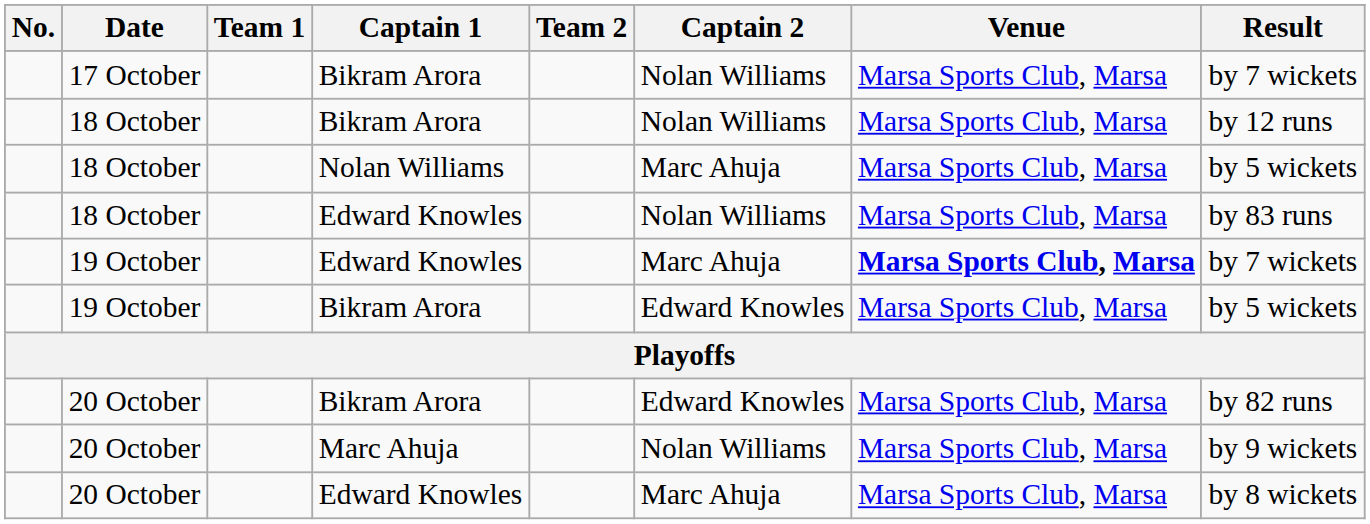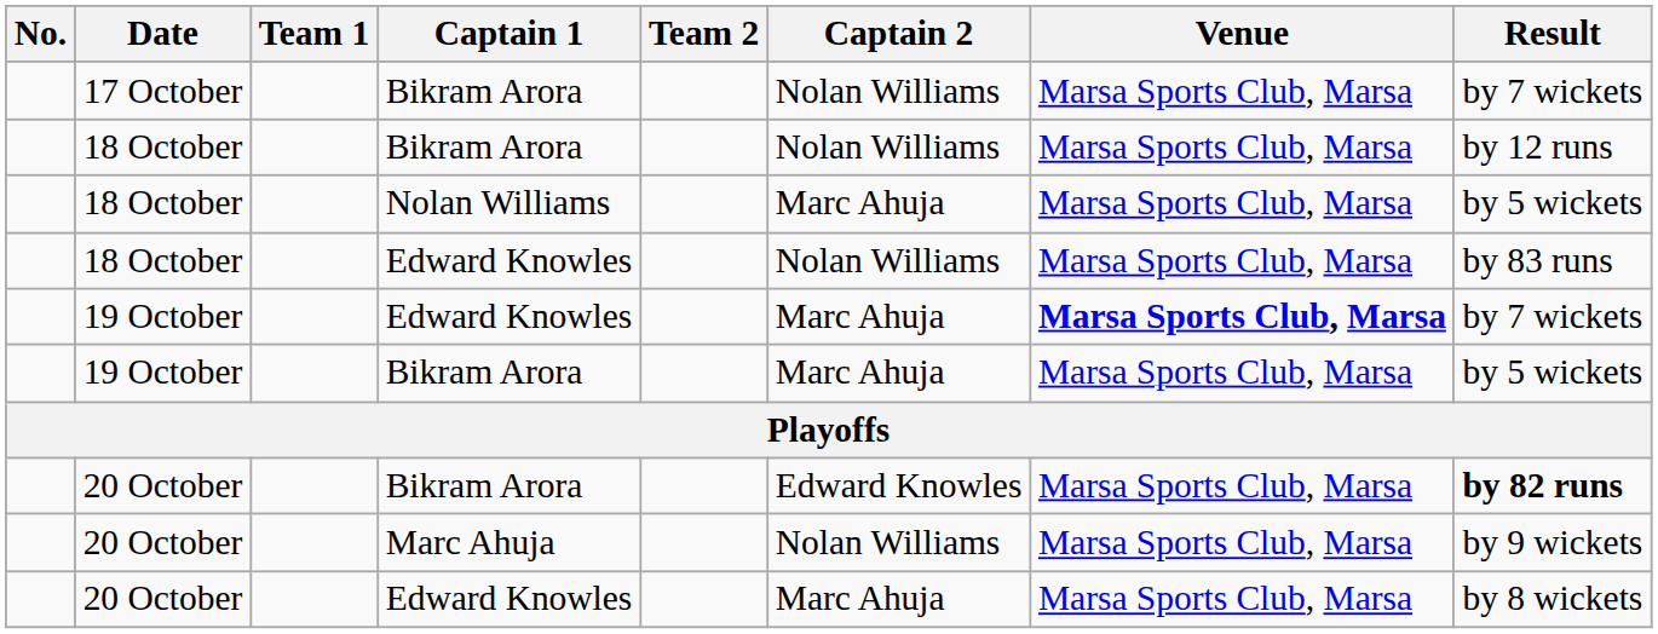 <table class="wikitable">
 <tr>
 <th>No.</th>
 <th>Date</th>
 <th>Team 1</th>
 <th>Captain 1</th>
 <th>Team 2</th>
 <th>Captain 2</th>
 <th>Venue</th>
 <th>Result</th>
 </tr>
 <tr>
 <td></td>
 <td>17 October</td>
 <td></td>
 <td>Bikram Arora</td>
 <td></td>
 <td>Nolan Williams</td>
 <td><a href='#'>Marsa Sports Club</a>, <a href='#'>Marsa</a></td>
 <td> by 7 wickets</td>
 </tr>
 <tr>
 <td></td>
 <td>18 October</td>
 <td></td>
 <td>Bikram Arora</td>
 <td></td>
 <td>Nolan Williams</td>
 <td><a href='#'>Marsa Sports Club</a>, <a href='#'>Marsa</a></td>
 <td> by 12 runs</td>
 </tr>
 <tr>
 <td></td>
 <td>18 October</td>
 <td></td>
 <td>Nolan Williams</td>
 <td></td>
 <td>Marc Ahuja</td>
 <td><a href='#'>Marsa Sports Club</a>, <a href='#'>Marsa</a></td>
 <td> by 5 wickets</td>
 </tr>
 <tr>
 <td></td>
 <td>18 October</td>
 <td></td>
 <td>Edward Knowles</td>
 <td></td>
 <td>Nolan Williams</td>
 <td><a href='#'>Marsa Sports Club</a>, <a href='#'>Marsa</a></td>
 <td> by 83 runs</td>
 </tr>
 <tr>
 <td></td>
 <td>19 October</td>
 <td></td>
 <td>Edward Knowles</td>
 <td></td>
 <td>Marc Ahuja</td>
 <td><strong><a href='#'>Marsa Sports Club</a>, <a href='#'>Marsa</a></strong></td>
 <td> by 7 wickets</td>
 </tr>
 <tr>
 <td></td>
 <td>19 October</td>
 <td></td>
 <td>Bikram Arora</td>
 <td></td>
-<td>Edward Knowles</td>
+<td>Marc Ahuja</td>
 <td><a href='#'>Marsa Sports Club</a>, <a href='#'>Marsa</a></td>
 <td> by 5 wickets</td>
 </tr>
 <tr>
 <th colspan="9">Playoffs</th>
 </tr>
 <tr>
 <td></td>
 <td>20 October</td>
 <td></td>
 <td>Bikram Arora</td>
 <td></td>
 <td>Edward Knowles</td>
 <td><a href='#'>Marsa Sports Club</a>, <a href='#'>Marsa</a></td>
-<td> by 82 runs</td>
+<td><strong> by 82 runs</strong></td>
 </tr>
 <tr>
 <td></td>
 <td>20 October</td>
 <td></td>
 <td>Marc Ahuja</td>
 <td></td>
 <td>Nolan Williams</td>
 <td><a href='#'>Marsa Sports Club</a>, <a href='#'>Marsa</a></td>
 <td> by 9 wickets</td>
 </tr>
 <tr>
 <td></td>
 <td>20 October</td>
 <td></td>
 <td>Edward Knowles</td>
 <td></td>
 <td>Marc Ahuja</td>
 <td><a href='#'>Marsa Sports Club</a>, <a href='#'>Marsa</a></td>
 <td> by 8 wickets</td>
 </tr>
 </table>
